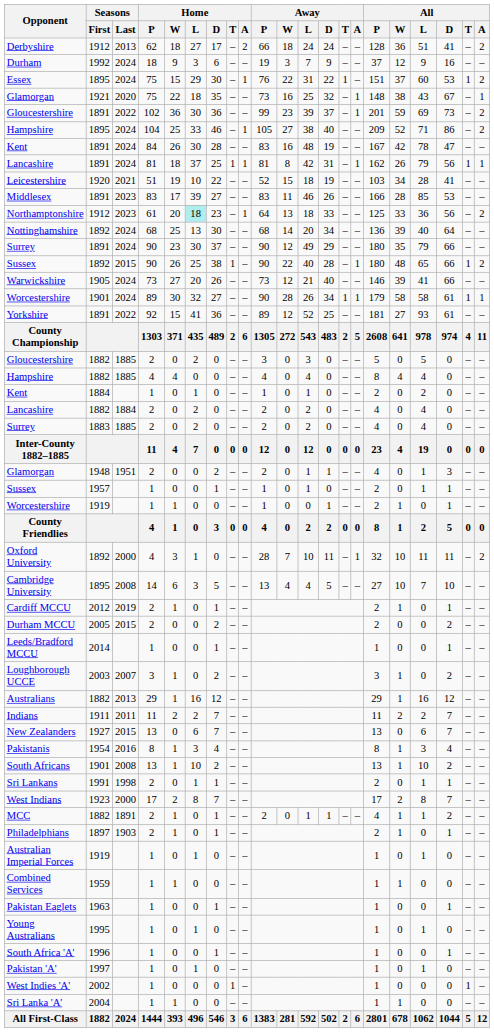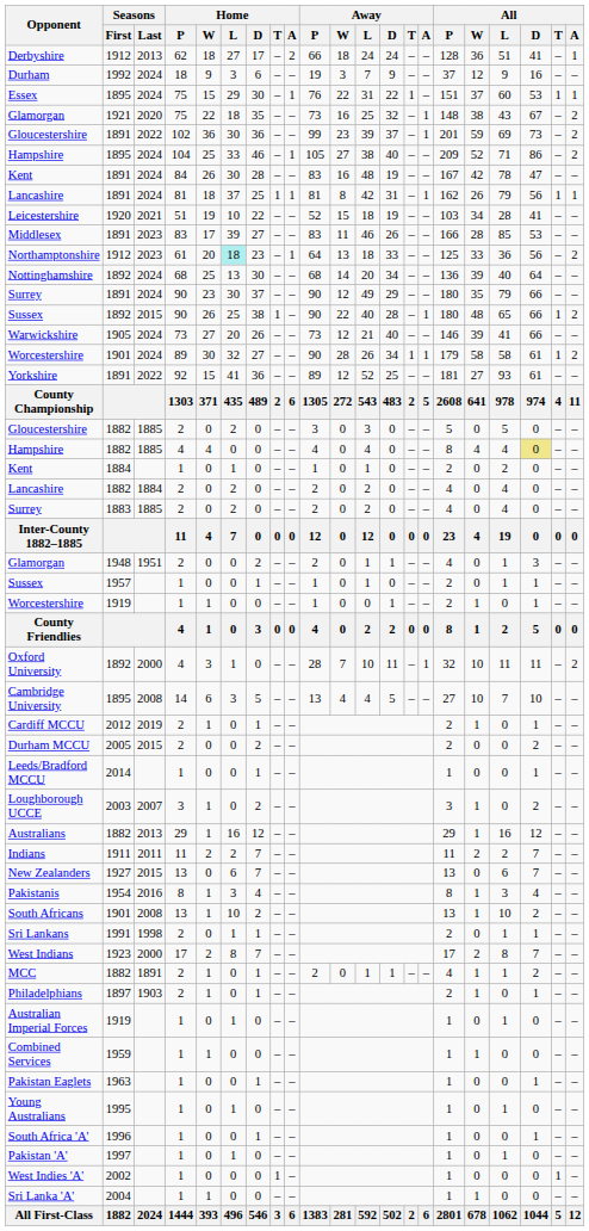 <table class="wikitable" style="text-align: center;">
 <tr>
 <th align=left rowspan=2>Opponent</th>
 <th colspan=2>Seasons</th>
 <th colspan=6>Home</th>
 <th colspan=6>Away</th>
 <th colspan=6>All</th>
 </tr>
 <tr>
 <th align=left>First</th>
 <th>Last</th>
 <th>P</th>
 <th>W</th>
 <th>L</th>
 <th>D</th>
 <th>T</th>
 <th>A</th>
 <th>P</th>
 <th>W</th>
 <th>L</th>
 <th>D</th>
 <th>T</th>
 <th>A</th>
 <th>P</th>
 <th>W</th>
 <th>L</th>
 <th>D</th>
 <th>T</th>
 <th>A</th>
 </tr>
 <tr>
 <td align=left><a href='#'>Derbyshire</a></td>
 <td>1912</td>
 <td>2013</td>
 <td>62</td>
 <td>18</td>
 <td>27</td>
 <td>17</td>
 <td>–</td>
 <td>2</td>
 <td>66</td>
 <td>18</td>
 <td>24</td>
 <td>24</td>
 <td>–</td>
 <td>–</td>
 <td>128</td>
 <td>36</td>
 <td>51</td>
 <td>41</td>
 <td>–</td>
-<td>2</td>
+<td>1</td>
 </tr>
 <tr>
 <td align=left><a href='#'>Durham</a></td>
 <td>1992</td>
 <td>2024</td>
 <td>18</td>
 <td>9</td>
 <td>3</td>
 <td>6</td>
 <td>–</td>
 <td>–</td>
 <td>19</td>
 <td>3</td>
 <td>7</td>
 <td>9</td>
 <td>–</td>
 <td>–</td>
 <td>37</td>
 <td>12</td>
 <td>9</td>
 <td>16</td>
 <td>–</td>
 <td>–</td>
 </tr>
 <tr>
 <td align=left><a href='#'>Essex</a></td>
 <td>1895</td>
 <td>2024</td>
 <td>75</td>
 <td>15</td>
 <td>29</td>
 <td>30</td>
 <td>–</td>
 <td>1</td>
 <td>76</td>
 <td>22</td>
 <td>31</td>
 <td>22</td>
 <td>1</td>
 <td>–</td>
 <td>151</td>
 <td>37</td>
 <td>60</td>
 <td>53</td>
 <td>1</td>
-<td>2</td>
+<td>1</td>
 </tr>
 <tr>
 <td align=left><a href='#'>Glamorgan</a></td>
 <td>1921</td>
 <td>2020</td>
 <td>75</td>
 <td>22</td>
 <td>18</td>
 <td>35</td>
 <td>–</td>
 <td>–</td>
 <td>73</td>
 <td>16</td>
 <td>25</td>
 <td>32</td>
 <td>–</td>
 <td>1</td>
 <td>148</td>
 <td>38</td>
 <td>43</td>
 <td>67</td>
 <td>–</td>
-<td>1</td>
+<td>2</td>
 </tr>
 <tr>
 <td align=left><a href='#'>Gloucestershire</a></td>
 <td>1891</td>
 <td>2022</td>
 <td>102</td>
 <td>36</td>
 <td>30</td>
 <td>36</td>
 <td>–</td>
 <td>–</td>
 <td>99</td>
 <td>23</td>
 <td>39</td>
 <td>37</td>
 <td>–</td>
 <td>1</td>
 <td>201</td>
 <td>59</td>
 <td>69</td>
 <td>73</td>
 <td>–</td>
 <td>2</td>
 </tr>
 <tr>
 <td align=left><a href='#'>Hampshire</a></td>
 <td>1895</td>
 <td>2024</td>
 <td>104</td>
 <td>25</td>
 <td>33</td>
 <td>46</td>
 <td>–</td>
 <td>1</td>
 <td>105</td>
 <td>27</td>
 <td>38</td>
 <td>40</td>
 <td>–</td>
 <td>–</td>
 <td>209</td>
 <td>52</td>
 <td>71</td>
 <td>86</td>
 <td>–</td>
 <td>2</td>
 </tr>
 <tr>
 <td align=left><a href='#'>Kent</a></td>
 <td>1891</td>
 <td>2024</td>
 <td>84</td>
 <td>26</td>
 <td>30</td>
 <td>28</td>
 <td>–</td>
 <td>–</td>
 <td>83</td>
 <td>16</td>
 <td>48</td>
 <td>19</td>
 <td>–</td>
 <td>–</td>
 <td>167</td>
 <td>42</td>
 <td>78</td>
 <td>47</td>
 <td>–</td>
 <td>–</td>
 </tr>
 <tr>
 <td align=left><a href='#'>Lancashire</a></td>
 <td>1891</td>
 <td>2024</td>
 <td>81</td>
 <td>18</td>
 <td>37</td>
 <td>25</td>
 <td>1</td>
 <td>1</td>
 <td>81</td>
 <td>8</td>
 <td>42</td>
 <td>31</td>
 <td>–</td>
 <td>1</td>
 <td>162</td>
 <td>26</td>
 <td>79</td>
 <td>56</td>
 <td>1</td>
 <td>1</td>
 </tr>
 <tr>
 <td align=left><a href='#'>Leicestershire</a></td>
 <td>1920</td>
 <td>2021</td>
 <td>51</td>
 <td>19</td>
 <td>10</td>
 <td>22</td>
 <td>–</td>
 <td>–</td>
 <td>52</td>
 <td>15</td>
 <td>18</td>
 <td>19</td>
 <td>–</td>
 <td>–</td>
 <td>103</td>
 <td>34</td>
 <td>28</td>
 <td>41</td>
 <td>–</td>
 <td>–</td>
 </tr>
 <tr>
 <td align=left><a href='#'>Middlesex</a></td>
 <td>1891</td>
 <td>2023</td>
 <td>83</td>
 <td>17</td>
 <td>39</td>
 <td>27</td>
 <td>–</td>
 <td>–</td>
 <td>83</td>
 <td>11</td>
 <td>46</td>
 <td>26</td>
 <td>–</td>
 <td>–</td>
 <td>166</td>
 <td>28</td>
 <td>85</td>
 <td>53</td>
 <td>–</td>
 <td>–</td>
 </tr>
 <tr>
 <td align=left><a href='#'>Northamptonshire</a></td>
 <td>1912</td>
 <td>2023</td>
 <td>61</td>
 <td>20</td>
 <td style="background: paleturquoise;">18</td>
 <td>23</td>
 <td>–</td>
 <td>1</td>
 <td>64</td>
 <td>13</td>
 <td>18</td>
 <td>33</td>
 <td>–</td>
 <td>–</td>
 <td>125</td>
 <td>33</td>
 <td>36</td>
 <td>56</td>
 <td>–</td>
 <td>2</td>
 </tr>
 <tr>
 <td align=left><a href='#'>Nottinghamshire</a></td>
 <td>1892</td>
 <td>2024</td>
 <td>68</td>
 <td>25</td>
 <td>13</td>
 <td>30</td>
 <td>–</td>
 <td>–</td>
 <td>68</td>
 <td>14</td>
 <td>20</td>
 <td>34</td>
 <td>–</td>
 <td>–</td>
 <td>136</td>
 <td>39</td>
 <td>40</td>
 <td>64</td>
 <td>–</td>
 <td>–</td>
 </tr>
 <tr>
 <td align=left><a href='#'>Surrey</a></td>
 <td>1891</td>
 <td>2024</td>
 <td>90</td>
 <td>23</td>
 <td>30</td>
 <td>37</td>
 <td>–</td>
 <td>–</td>
 <td>90</td>
 <td>12</td>
 <td>49</td>
 <td>29</td>
 <td>–</td>
 <td>–</td>
 <td>180</td>
 <td>35</td>
 <td>79</td>
 <td>66</td>
 <td>–</td>
 <td>–</td>
 </tr>
 <tr>
 <td align=left><a href='#'>Sussex</a></td>
 <td>1892</td>
 <td>2015</td>
 <td>90</td>
 <td>26</td>
 <td>25</td>
 <td>38</td>
 <td>1</td>
 <td>–</td>
 <td>90</td>
 <td>22</td>
 <td>40</td>
 <td>28</td>
 <td>–</td>
 <td>1</td>
 <td>180</td>
 <td>48</td>
 <td>65</td>
 <td>66</td>
 <td>1</td>
 <td>2</td>
 </tr>
 <tr>
 <td align=left><a href='#'>Warwickshire</a></td>
 <td>1905</td>
 <td>2024</td>
 <td>73</td>
 <td>27</td>
 <td>20</td>
 <td>26</td>
 <td>–</td>
 <td>–</td>
 <td>73</td>
 <td>12</td>
 <td>21</td>
 <td>40</td>
 <td>–</td>
 <td>–</td>
 <td>146</td>
 <td>39</td>
 <td>41</td>
 <td>66</td>
 <td>–</td>
 <td>–</td>
 </tr>
 <tr>
 <td align=left><a href='#'>Worcestershire</a></td>
 <td>1901</td>
 <td>2024</td>
 <td>89</td>
 <td>30</td>
 <td>32</td>
 <td>27</td>
 <td>–</td>
 <td>–</td>
 <td>90</td>
 <td>28</td>
 <td>26</td>
 <td>34</td>
 <td>1</td>
 <td>1</td>
 <td>179</td>
 <td>58</td>
 <td>58</td>
 <td>61</td>
 <td>1</td>
-<td>1</td>
+<td>2</td>
 </tr>
 <tr>
 <td align=left><a href='#'>Yorkshire</a></td>
 <td>1891</td>
 <td>2022</td>
 <td>92</td>
 <td>15</td>
 <td>41</td>
 <td>36</td>
 <td>–</td>
 <td>–</td>
 <td>89</td>
 <td>12</td>
 <td>52</td>
 <td>25</td>
 <td>–</td>
 <td>–</td>
 <td>181</td>
 <td>27</td>
 <td>93</td>
 <td>61</td>
 <td>–</td>
 <td>–</td>
 </tr>
 <tr>
 <th>County Championship</th>
 <th colspan=2></th>
 <th>1303</th>
 <th>371</th>
 <th>435</th>
 <th>489</th>
 <th>2</th>
 <th>6</th>
 <th>1305</th>
 <th>272</th>
 <th>543</th>
 <th>483</th>
 <th>2</th>
 <th>5</th>
 <th>2608</th>
 <th>641</th>
 <th>978</th>
 <th>974</th>
 <th>4</th>
 <th>11</th>
 </tr>
 <tr>
 <td align=left><a href='#'>Gloucestershire</a></td>
 <td>1882</td>
 <td>1885</td>
 <td>2</td>
 <td>0</td>
 <td>2</td>
 <td>0</td>
 <td>–</td>
 <td>–</td>
 <td>3</td>
 <td>0</td>
 <td>3</td>
 <td>0</td>
 <td>–</td>
 <td>–</td>
 <td>5</td>
 <td>0</td>
 <td>5</td>
 <td>0</td>
 <td>–</td>
 <td>–</td>
 </tr>
 <tr>
 <td align=left><a href='#'>Hampshire</a></td>
 <td>1882</td>
 <td>1885</td>
 <td>4</td>
 <td>4</td>
 <td>0</td>
 <td>0</td>
 <td>–</td>
 <td>–</td>
 <td>4</td>
 <td>0</td>
 <td>4</td>
 <td>0</td>
 <td>–</td>
 <td>–</td>
 <td>8</td>
 <td>4</td>
 <td>4</td>
-<td>0</td>
+<td style="background: khaki;">0</td>
 <td>–</td>
 <td>–</td>
 </tr>
 <tr>
 <td align=left><a href='#'>Kent</a></td>
 <td>1884</td>
 <td></td>
 <td>1</td>
 <td>0</td>
 <td>1</td>
 <td>0</td>
 <td>–</td>
 <td>–</td>
 <td>1</td>
 <td>0</td>
 <td>1</td>
 <td>0</td>
 <td>–</td>
 <td>–</td>
 <td>2</td>
 <td>0</td>
 <td>2</td>
 <td>0</td>
 <td>–</td>
 <td>–</td>
 </tr>
 <tr>
 <td align=left><a href='#'>Lancashire</a></td>
 <td>1882</td>
 <td>1884</td>
 <td>2</td>
 <td>0</td>
 <td>2</td>
 <td>0</td>
 <td>–</td>
 <td>–</td>
 <td>2</td>
 <td>0</td>
 <td>2</td>
 <td>0</td>
 <td>–</td>
 <td>–</td>
 <td>4</td>
 <td>0</td>
 <td>4</td>
 <td>0</td>
 <td>–</td>
 <td>–</td>
 </tr>
 <tr>
 <td align=left><a href='#'>Surrey</a></td>
 <td>1883</td>
 <td>1885</td>
 <td>2</td>
 <td>0</td>
 <td>2</td>
 <td>0</td>
 <td>–</td>
 <td>–</td>
 <td>2</td>
 <td>0</td>
 <td>2</td>
 <td>0</td>
 <td>–</td>
 <td>–</td>
 <td>4</td>
 <td>0</td>
 <td>4</td>
 <td>0</td>
 <td>–</td>
 <td>–</td>
 </tr>
 <tr>
 <th>Inter-County 1882–1885</th>
 <th colspan=2></th>
 <th>11</th>
 <th>4</th>
 <th>7</th>
 <th>0</th>
 <th>0</th>
 <th>0</th>
 <th>12</th>
 <th>0</th>
 <th>12</th>
 <th>0</th>
 <th>0</th>
 <th>0</th>
 <th>23</th>
 <th>4</th>
 <th>19</th>
 <th>0</th>
 <th>0</th>
 <th>0</th>
 </tr>
 <tr>
 <td align=left><a href='#'>Glamorgan</a></td>
 <td>1948</td>
 <td>1951</td>
 <td>2</td>
 <td>0</td>
 <td>0</td>
 <td>2</td>
 <td>–</td>
 <td>–</td>
 <td>2</td>
 <td>0</td>
 <td>1</td>
 <td>1</td>
 <td>–</td>
 <td>–</td>
 <td>4</td>
 <td>0</td>
 <td>1</td>
 <td>3</td>
 <td>–</td>
 <td>–</td>
 </tr>
 <tr>
 <td align=left><a href='#'>Sussex</a></td>
 <td>1957</td>
 <td></td>
 <td>1</td>
 <td>0</td>
 <td>0</td>
 <td>1</td>
 <td>–</td>
 <td>–</td>
 <td>1</td>
 <td>0</td>
 <td>1</td>
 <td>0</td>
 <td>–</td>
 <td>–</td>
 <td>2</td>
 <td>0</td>
 <td>1</td>
 <td>1</td>
 <td>–</td>
 <td>–</td>
 </tr>
 <tr>
 <td align=left><a href='#'>Worcestershire</a></td>
 <td>1919</td>
 <td></td>
 <td>1</td>
 <td>1</td>
 <td>0</td>
 <td>0</td>
 <td>–</td>
 <td>–</td>
 <td>1</td>
 <td>0</td>
 <td>0</td>
 <td>1</td>
 <td>–</td>
 <td>–</td>
 <td>2</td>
 <td>1</td>
 <td>0</td>
 <td>1</td>
 <td>–</td>
 <td>–</td>
 </tr>
 <tr>
 <th>County Friendlies</th>
 <th colspan=2></th>
 <th>4</th>
 <th>1</th>
 <th>0</th>
 <th>3</th>
 <th>0</th>
 <th>0</th>
 <th>4</th>
 <th>0</th>
 <th>2</th>
 <th>2</th>
 <th>0</th>
 <th>0</th>
 <th>8</th>
 <th>1</th>
 <th>2</th>
 <th>5</th>
 <th>0</th>
 <th>0</th>
 </tr>
 <tr>
 <td align=left><a href='#'>Oxford University</a></td>
 <td>1892</td>
 <td>2000</td>
 <td>4</td>
 <td>3</td>
 <td>1</td>
 <td>0</td>
 <td>–</td>
 <td>–</td>
 <td>28</td>
 <td>7</td>
 <td>10</td>
 <td>11</td>
 <td>–</td>
 <td>1</td>
 <td>32</td>
 <td>10</td>
 <td>11</td>
 <td>11</td>
 <td>–</td>
 <td>2</td>
 </tr>
 <tr>
 <td align=left><a href='#'>Cambridge University</a></td>
 <td>1895</td>
 <td>2008</td>
 <td>14</td>
 <td>6</td>
 <td>3</td>
 <td>5</td>
 <td>–</td>
 <td>–</td>
 <td>13</td>
 <td>4</td>
 <td>4</td>
 <td>5</td>
 <td>–</td>
 <td>–</td>
 <td>27</td>
 <td>10</td>
 <td>7</td>
 <td>10</td>
 <td>–</td>
 <td>–</td>
 </tr>
 <tr>
 <td align=left><a href='#'>Cardiff MCCU</a></td>
 <td>2012</td>
 <td>2019</td>
 <td>2</td>
 <td>1</td>
 <td>0</td>
 <td>1</td>
 <td>–</td>
 <td>–</td>
 <td colspan=6></td>
 <td>2</td>
 <td>1</td>
 <td>0</td>
 <td>1</td>
 <td>–</td>
 <td>–</td>
 </tr>
 <tr>
 <td align=left><a href='#'>Durham MCCU</a></td>
 <td>2005</td>
 <td>2015</td>
 <td>2</td>
 <td>0</td>
 <td>0</td>
 <td>2</td>
 <td>–</td>
 <td>–</td>
 <td colspan=6></td>
 <td>2</td>
 <td>0</td>
 <td>0</td>
 <td>2</td>
 <td>–</td>
 <td>–</td>
 </tr>
 <tr>
 <td align=left><a href='#'>Leeds/Bradford MCCU</a></td>
 <td>2014</td>
 <td></td>
 <td>1</td>
 <td>0</td>
 <td>0</td>
 <td>1</td>
 <td>–</td>
 <td>–</td>
 <td colspan=6></td>
 <td>1</td>
 <td>0</td>
 <td>0</td>
 <td>1</td>
 <td>–</td>
 <td>–</td>
 </tr>
 <tr>
 <td align=left><a href='#'>Loughborough UCCE</a></td>
 <td>2003</td>
 <td>2007</td>
 <td>3</td>
 <td>1</td>
 <td>0</td>
 <td>2</td>
 <td>–</td>
 <td>–</td>
 <td colspan=6></td>
 <td>3</td>
 <td>1</td>
 <td>0</td>
 <td>2</td>
 <td>–</td>
 <td>–</td>
 </tr>
 <tr>
 <td align=left><a href='#'>Australians</a></td>
 <td>1882</td>
 <td>2013</td>
 <td>29</td>
 <td>1</td>
 <td>16</td>
 <td>12</td>
 <td>–</td>
 <td>–</td>
 <td colspan=6></td>
 <td>29</td>
 <td>1</td>
 <td>16</td>
 <td>12</td>
 <td>–</td>
 <td>–</td>
 </tr>
 <tr>
 <td align=left><a href='#'>Indians</a></td>
 <td>1911</td>
 <td>2011</td>
 <td>11</td>
 <td>2</td>
 <td>2</td>
 <td>7</td>
 <td>–</td>
 <td>–</td>
 <td colspan=6></td>
 <td>11</td>
 <td>2</td>
 <td>2</td>
 <td>7</td>
 <td>–</td>
 <td>–</td>
 </tr>
 <tr>
 <td align=left><a href='#'>New Zealanders</a></td>
 <td>1927</td>
 <td>2015</td>
 <td>13</td>
 <td>0</td>
 <td>6</td>
 <td>7</td>
 <td>–</td>
 <td>–</td>
 <td colspan=6></td>
 <td>13</td>
 <td>0</td>
 <td>6</td>
 <td>7</td>
 <td>–</td>
 <td>–</td>
 </tr>
 <tr>
 <td align=left><a href='#'>Pakistanis</a></td>
 <td>1954</td>
 <td>2016</td>
 <td>8</td>
 <td>1</td>
 <td>3</td>
 <td>4</td>
 <td>–</td>
 <td>–</td>
 <td colspan=6></td>
 <td>8</td>
 <td>1</td>
 <td>3</td>
 <td>4</td>
 <td>–</td>
 <td>–</td>
 </tr>
 <tr>
 <td align=left><a href='#'>South Africans</a></td>
 <td>1901</td>
 <td>2008</td>
 <td>13</td>
 <td>1</td>
 <td>10</td>
 <td>2</td>
 <td>–</td>
 <td>–</td>
 <td colspan=6></td>
 <td>13</td>
 <td>1</td>
 <td>10</td>
 <td>2</td>
 <td>–</td>
 <td>–</td>
 </tr>
 <tr>
 <td align=left><a href='#'>Sri Lankans</a></td>
 <td>1991</td>
 <td>1998</td>
 <td>2</td>
 <td>0</td>
 <td>1</td>
 <td>1</td>
 <td>–</td>
 <td>–</td>
 <td colspan=6></td>
 <td>2</td>
 <td>0</td>
 <td>1</td>
 <td>1</td>
 <td>–</td>
 <td>–</td>
 </tr>
 <tr>
 <td align=left><a href='#'>West Indians</a></td>
 <td>1923</td>
 <td>2000</td>
 <td>17</td>
 <td>2</td>
 <td>8</td>
 <td>7</td>
 <td>–</td>
 <td>–</td>
 <td colspan=6></td>
 <td>17</td>
 <td>2</td>
 <td>8</td>
 <td>7</td>
 <td>–</td>
 <td>–</td>
 </tr>
 <tr>
 <td align=left><a href='#'>MCC</a></td>
 <td>1882</td>
 <td>1891</td>
 <td>2</td>
 <td>1</td>
 <td>0</td>
 <td>1</td>
 <td>–</td>
 <td>–</td>
 <td>2</td>
 <td>0</td>
 <td>1</td>
 <td>1</td>
 <td>–</td>
 <td>–</td>
 <td>4</td>
 <td>1</td>
 <td>1</td>
 <td>2</td>
 <td>–</td>
 <td>–</td>
 </tr>
 <tr>
 <td align=left><a href='#'>Philadelphians</a></td>
 <td>1897</td>
 <td>1903</td>
 <td>2</td>
 <td>1</td>
 <td>0</td>
 <td>1</td>
 <td>–</td>
 <td>–</td>
 <td colspan=6></td>
 <td>2</td>
 <td>1</td>
 <td>0</td>
 <td>1</td>
 <td>–</td>
 <td>–</td>
 </tr>
 <tr>
 <td align=left><a href='#'>Australian Imperial Forces</a></td>
 <td>1919</td>
 <td></td>
 <td>1</td>
 <td>0</td>
 <td>1</td>
 <td>0</td>
 <td>–</td>
 <td>–</td>
 <td colspan=6></td>
 <td>1</td>
 <td>0</td>
 <td>1</td>
 <td>0</td>
 <td>–</td>
 <td>–</td>
 </tr>
 <tr>
 <td align=left><a href='#'>Combined Services</a></td>
 <td>1959</td>
 <td></td>
 <td>1</td>
 <td>1</td>
 <td>0</td>
 <td>0</td>
 <td>–</td>
 <td>–</td>
 <td colspan=6></td>
 <td>1</td>
 <td>1</td>
 <td>0</td>
 <td>0</td>
 <td>–</td>
 <td>–</td>
 </tr>
 <tr>
 <td align=left><a href='#'>Pakistan Eaglets</a></td>
 <td>1963</td>
 <td></td>
 <td>1</td>
 <td>0</td>
 <td>0</td>
 <td>1</td>
 <td>–</td>
 <td>–</td>
 <td colspan=6></td>
 <td>1</td>
 <td>0</td>
 <td>0</td>
 <td>1</td>
 <td>–</td>
 <td>–</td>
 </tr>
 <tr>
 <td align=left><a href='#'>Young Australians</a></td>
 <td>1995</td>
 <td></td>
 <td>1</td>
 <td>0</td>
 <td>1</td>
 <td>0</td>
 <td>–</td>
 <td>–</td>
 <td colspan=6></td>
 <td>1</td>
 <td>0</td>
 <td>1</td>
 <td>0</td>
 <td>–</td>
 <td>–</td>
 </tr>
 <tr>
 <td align=left><a href='#'>South Africa 'A'</a></td>
 <td>1996</td>
 <td></td>
 <td>1</td>
 <td>0</td>
 <td>0</td>
 <td>1</td>
 <td>–</td>
 <td>–</td>
 <td colspan=6></td>
 <td>1</td>
 <td>0</td>
 <td>0</td>
 <td>1</td>
 <td>–</td>
 <td>–</td>
 </tr>
 <tr>
 <td align=left><a href='#'>Pakistan 'A'</a></td>
 <td>1997</td>
 <td></td>
 <td>1</td>
 <td>0</td>
 <td>1</td>
 <td>0</td>
 <td>–</td>
 <td>–</td>
 <td colspan=6></td>
 <td>1</td>
 <td>0</td>
 <td>1</td>
 <td>0</td>
 <td>–</td>
 <td>–</td>
 </tr>
 <tr>
 <td align=left><a href='#'>West Indies 'A'</a></td>
 <td>2002</td>
 <td></td>
 <td>1</td>
 <td>0</td>
 <td>0</td>
 <td>0</td>
 <td>1</td>
 <td>–</td>
 <td colspan=6></td>
 <td>1</td>
 <td>0</td>
 <td>0</td>
 <td>0</td>
 <td>1</td>
 <td>–</td>
 </tr>
 <tr>
 <td align=left><a href='#'>Sri Lanka 'A'</a></td>
 <td>2004</td>
 <td></td>
 <td>1</td>
 <td>1</td>
 <td>0</td>
 <td>0</td>
 <td>–</td>
 <td>–</td>
 <td colspan=6></td>
 <td>1</td>
 <td>1</td>
 <td>0</td>
 <td>0</td>
 <td>–</td>
 <td>–</td>
 </tr>
 <tr>
 <th>All First-Class</th>
 <th>1882</th>
 <th>2024</th>
 <th>1444</th>
 <th>393</th>
 <th>496</th>
 <th>546</th>
 <th>3</th>
 <th>6</th>
 <th>1383</th>
 <th>281</th>
 <th>592</th>
 <th>502</th>
 <th>2</th>
 <th>6</th>
 <th>2801</th>
 <th>678</th>
 <th>1062</th>
 <th>1044</th>
 <th>5</th>
 <th>12</th>
 </tr>
 </table>
